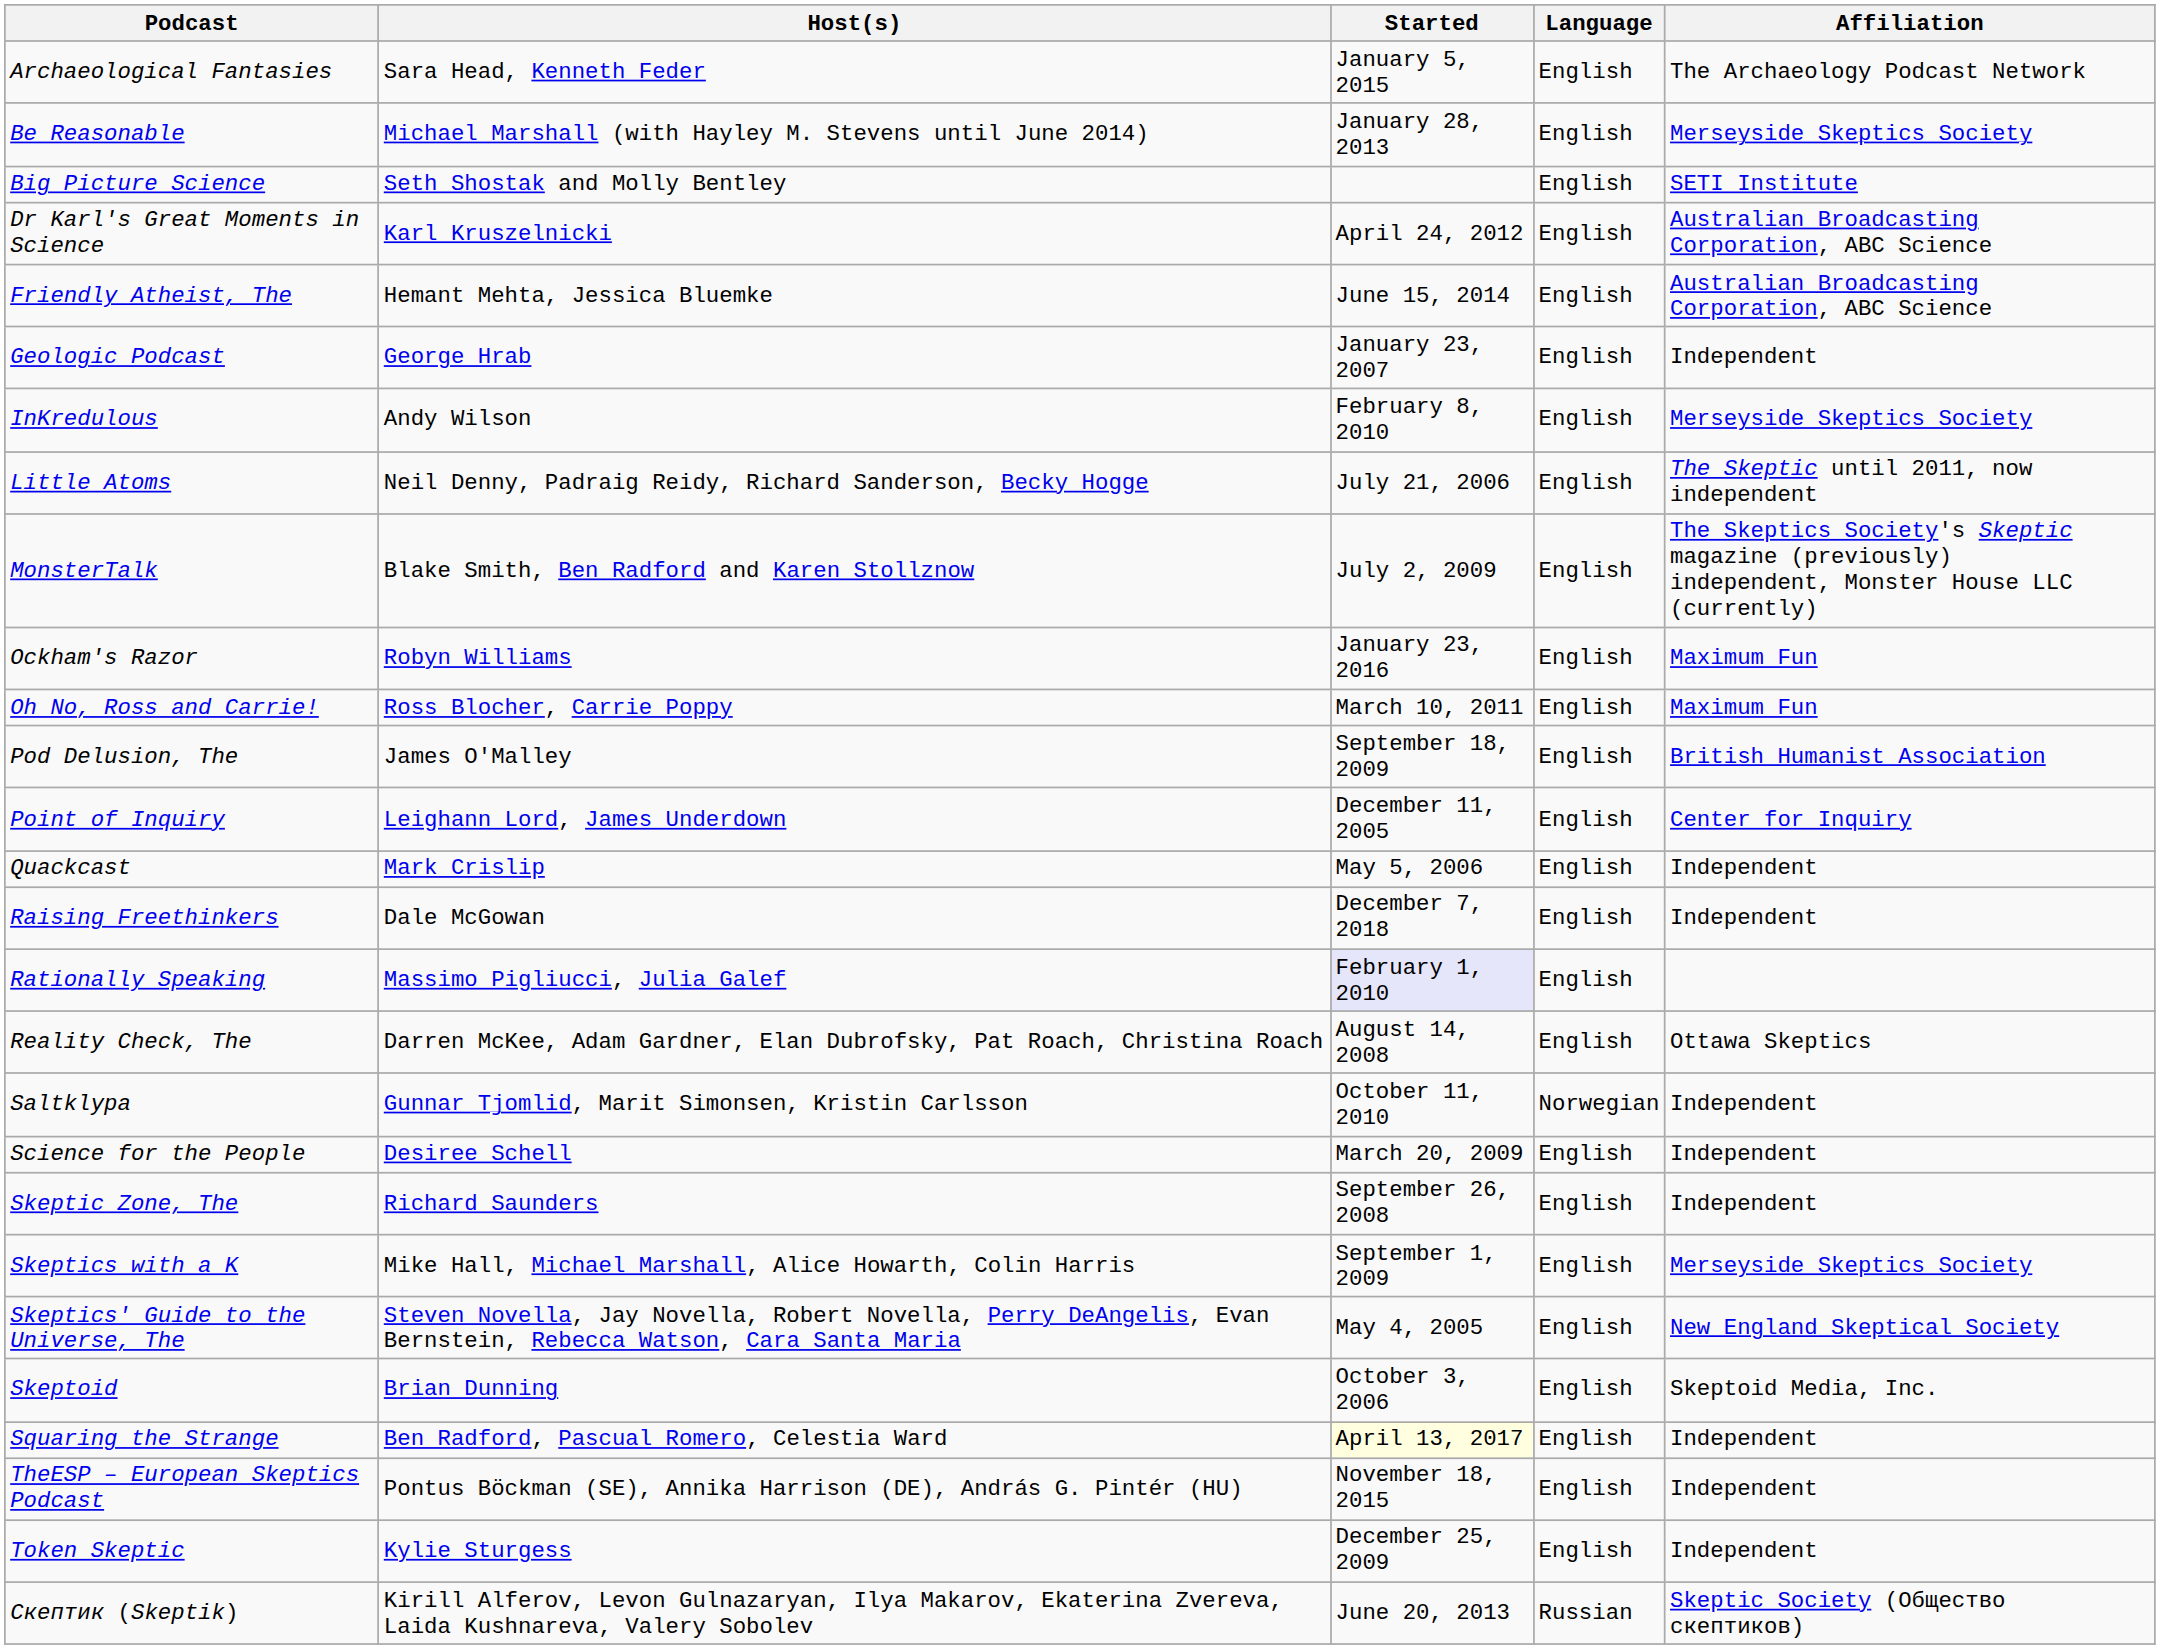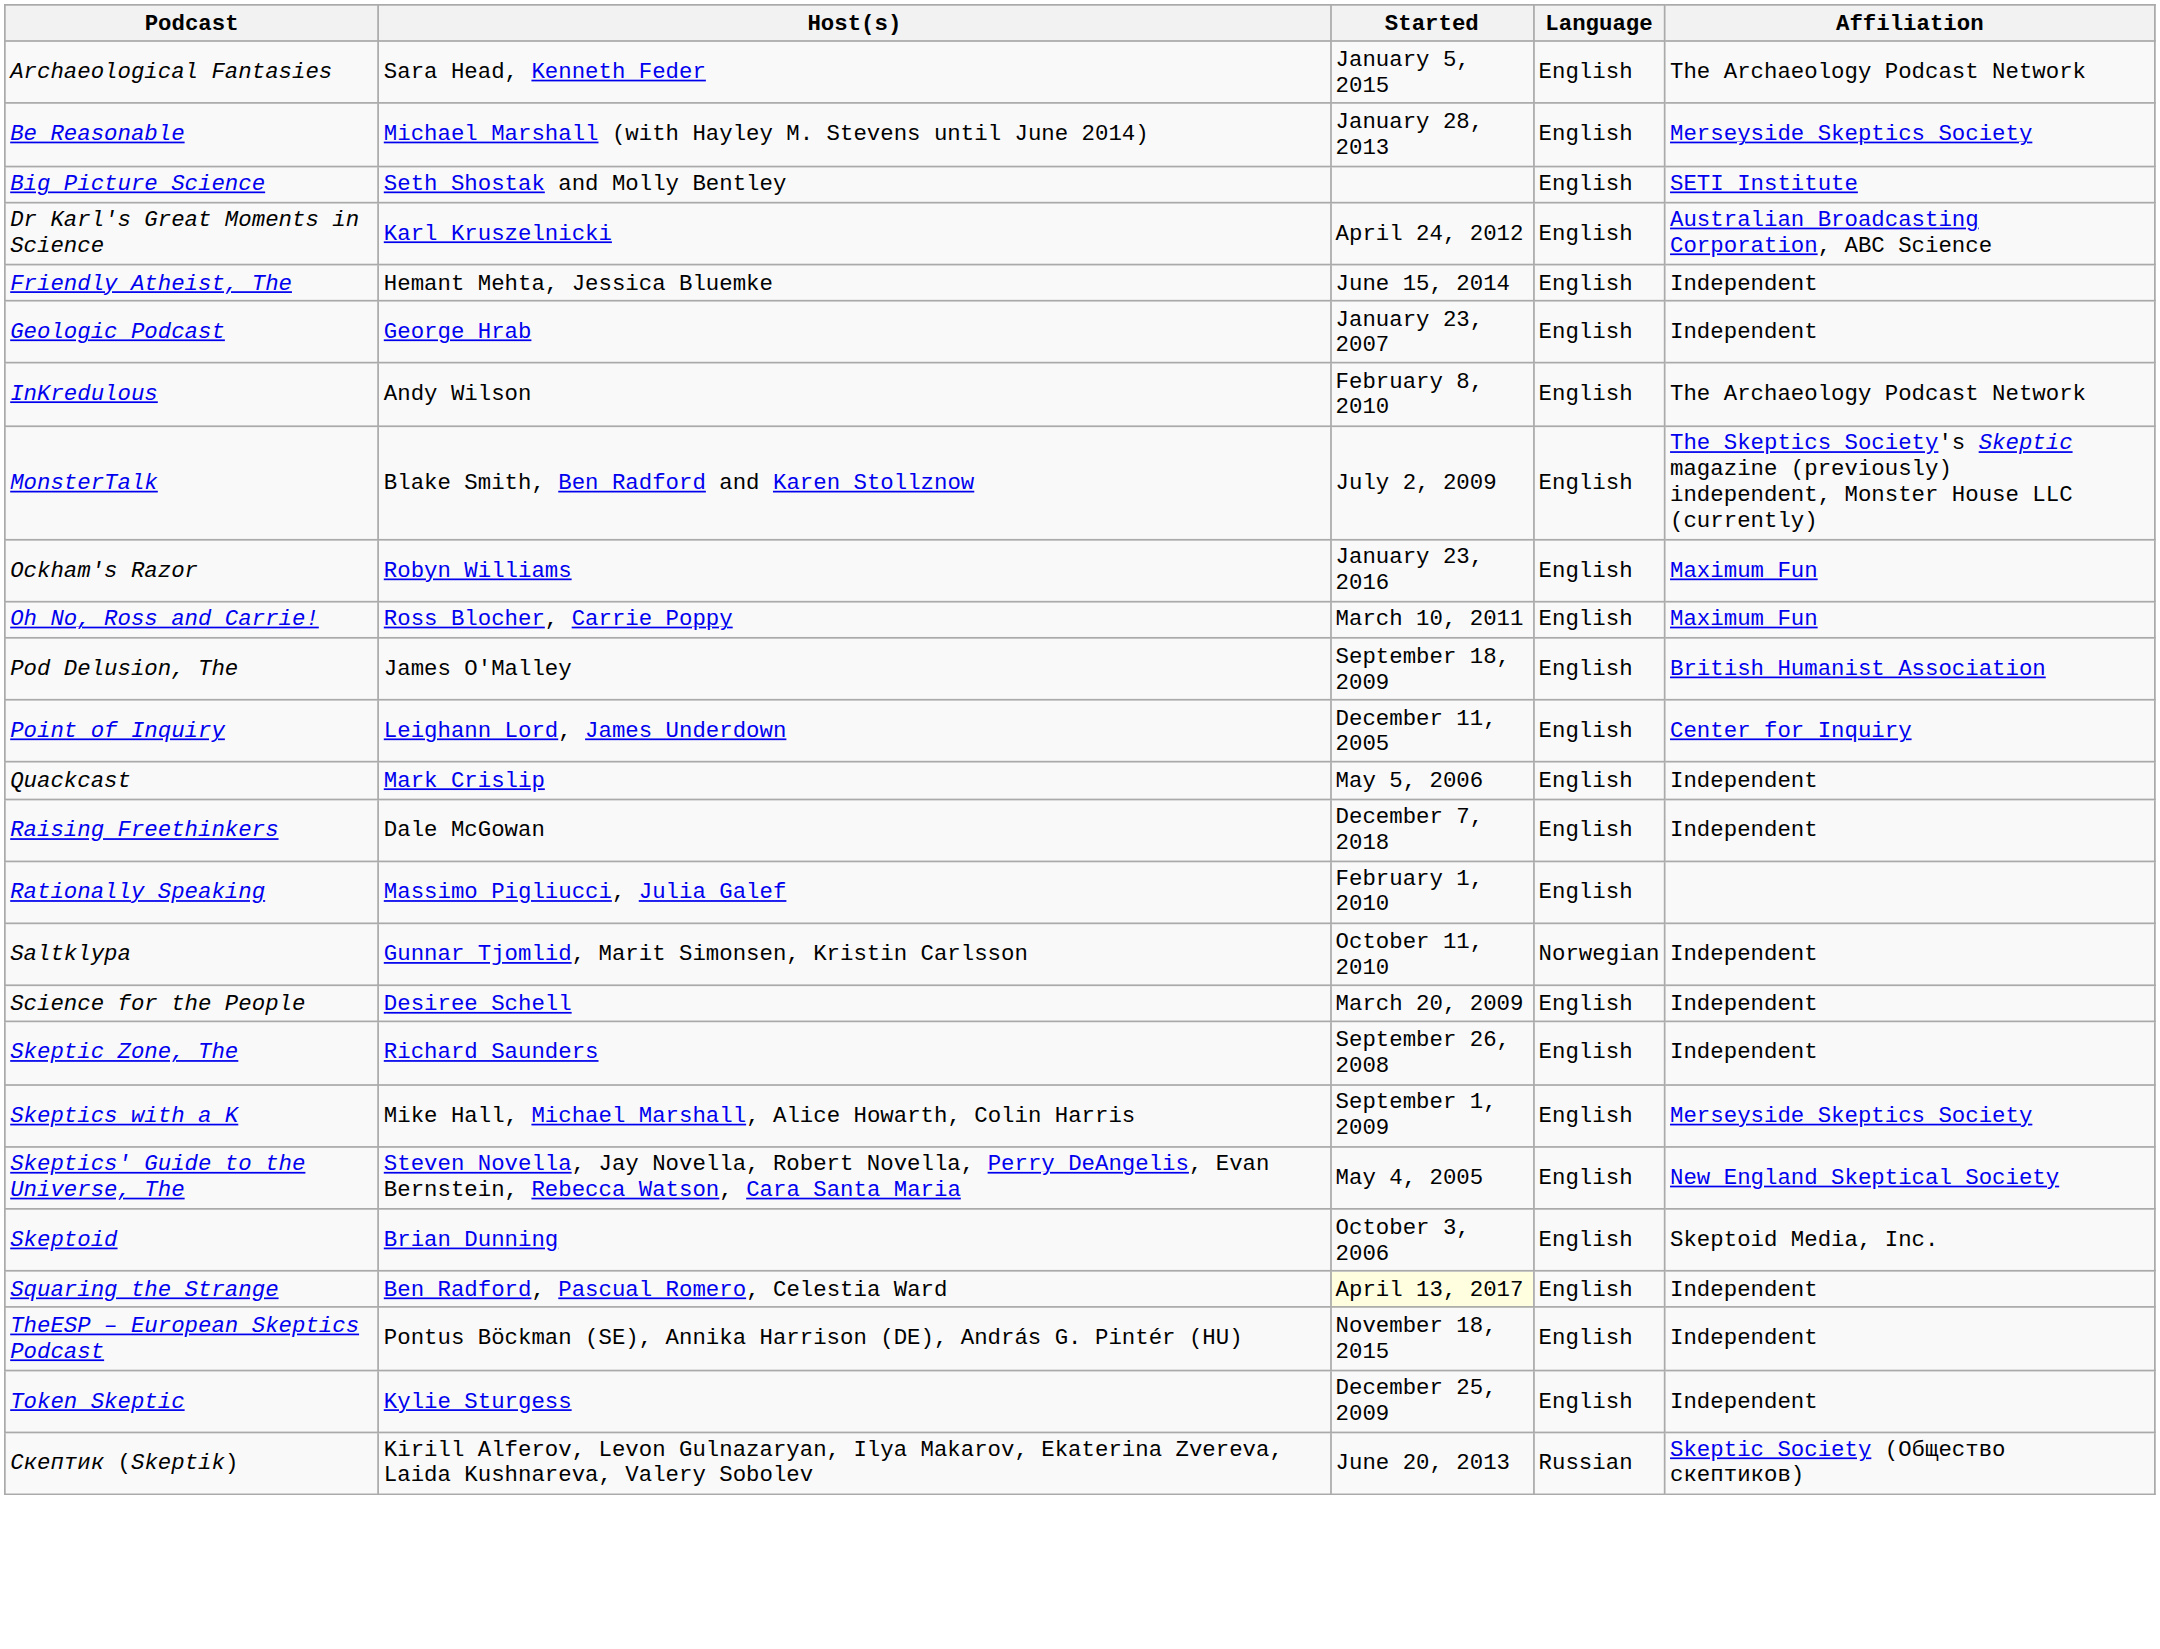 <table class="wikitable sortable">
 <tr>
 <th>Podcast</th>
 <th>Host(s)</th>
 <th data-sort-type=uslongdate>Started</th>
 <th>Language</th>
 <th>Affiliation</th>
 </tr>
 <tr>
 <td><em>Archaeological Fantasies</em></td>
 <td>Sara Head, <a href='#'>Kenneth Feder</a></td>
 <td>January 5, 2015</td>
 <td>English</td>
 <td>The Archaeology Podcast Network</td>
 </tr>
 <tr>
 <td><em><a href='#'>Be Reasonable</a></em></td>
 <td><a href='#'>Michael Marshall</a> (with Hayley M. Stevens until June 2014)</td>
 <td>January 28, 2013</td>
 <td>English</td>
 <td><a href='#'>Merseyside Skeptics Society</a></td>
 </tr>
 <tr>
 <td><em><a href='#'>Big Picture Science</a></em></td>
 <td><a href='#'>Seth Shostak</a> and Molly Bentley</td>
 <td></td>
 <td>English</td>
 <td><a href='#'>SETI Institute</a></td>
 </tr>
 <tr>
 <td><em>Dr Karl's Great Moments in Science</em></td>
 <td><a href='#'>Karl Kruszelnicki</a></td>
 <td>April 24, 2012</td>
 <td>English</td>
 <td><a href='#'>Australian Broadcasting Corporation</a>, ABC Science</td>
 </tr>
 <tr>
 <td><em><a href='#'>Friendly Atheist, The</a></em></td>
 <td>Hemant Mehta, Jessica Bluemke</td>
 <td>June 15, 2014</td>
 <td>English</td>
-<td><a href='#'>Australian Broadcasting Corporation</a>, ABC Science</td>
+<td>Independent</td>
 </tr>
 <tr>
 <td><em><a href='#'>Geologic Podcast</a></em></td>
 <td><a href='#'>George Hrab</a></td>
 <td>January 23, 2007</td>
 <td>English</td>
 <td>Independent</td>
 </tr>
 <tr>
 <td><em><a href='#'>InKredulous</a></em></td>
 <td>Andy Wilson</td>
 <td>February 8, 2010</td>
 <td>English</td>
-<td><a href='#'>Merseyside Skeptics Society</a></td>
-</tr>
-<tr>
-<td><em><a href='#'>Little Atoms</a></em></td>
-<td>Neil Denny, Padraig Reidy, Richard Sanderson, <a href='#'>Becky Hogge</a></td>
-<td>July 21, 2006</td>
-<td>English</td>
-<td><em><a href='#'>The Skeptic</a></em> until 2011, now independent</td>
+<td>The Archaeology Podcast Network</td>
 </tr>
 <tr>
 <td><em><a href='#'>MonsterTalk</a></em></td>
 <td>Blake Smith, <a href='#'>Ben Radford</a> and <a href='#'>Karen Stollznow</a></td>
 <td>July 2, 2009</td>
 <td>English</td>
 <td><a href='#'>The Skeptics Society</a>'s <em><a href='#'>Skeptic</a></em> magazine (previously) <br> independent, Monster House LLC (currently)</td>
 </tr>
 <tr>
 <td><em>Ockham's Razor</em></td>
 <td><a href='#'>Robyn Williams</a></td>
 <td>January 23, 2016</td>
 <td>English</td>
 <td><a href='#'>Maximum Fun</a></td>
 </tr>
 <tr>
 <td><em><a href='#'>Oh No, Ross and Carrie!</a></em></td>
 <td><a href='#'>Ross Blocher</a>, <a href='#'>Carrie Poppy</a></td>
 <td>March 10, 2011</td>
 <td>English</td>
 <td><a href='#'>Maximum Fun</a></td>
 </tr>
 <tr>
 <td><em>Pod Delusion, The</em></td>
 <td>James O'Malley</td>
 <td>September 18, 2009</td>
 <td>English</td>
 <td><a href='#'>British Humanist Association</a></td>
 </tr>
 <tr>
 <td><em><a href='#'>Point of Inquiry</a></em></td>
 <td><a href='#'>Leighann Lord</a>, <a href='#'>James Underdown</a></td>
 <td>December 11, 2005</td>
 <td>English</td>
 <td><a href='#'>Center for Inquiry</a></td>
 </tr>
 <tr>
 <td><em>Quackcast</em></td>
 <td><a href='#'>Mark Crislip</a></td>
 <td>May 5, 2006</td>
 <td>English</td>
 <td>Independent</td>
 </tr>
 <tr>
 <td><em><a href='#'>Raising Freethinkers</a></em></td>
 <td>Dale McGowan</td>
 <td>December 7, 2018</td>
 <td>English</td>
 <td>Independent</td>
 </tr>
 <tr>
 <td><em><a href='#'>Rationally Speaking</a></em></td>
 <td><a href='#'>Massimo Pigliucci</a>, <a href='#'>Julia Galef</a></td>
-<td style="background: lavender;">February 1, 2010</td>
+<td>February 1, 2010</td>
 <td>English</td>
 <td></td>
-</tr>
-<tr>
-<td><em>Reality Check, The</em></td>
-<td>Darren McKee, Adam Gardner, Elan Dubrofsky, Pat Roach, Christina Roach</td>
-<td>August 14, 2008</td>
-<td>English</td>
-<td>Ottawa Skeptics</td>
 </tr>
 <tr>
 <td><em>Saltklypa</em></td>
 <td><a href='#'>Gunnar Tjomlid</a>, Marit Simonsen, Kristin Carlsson</td>
 <td>October 11, 2010</td>
 <td>Norwegian</td>
 <td>Independent</td>
 </tr>
 <tr>
 <td><em>Science for the People</em></td>
 <td><a href='#'>Desiree Schell</a></td>
 <td>March 20, 2009</td>
 <td>English</td>
 <td>Independent</td>
 </tr>
 <tr>
 <td><em><a href='#'>Skeptic Zone, The</a></em></td>
 <td><a href='#'>Richard Saunders</a></td>
 <td>September 26, 2008</td>
 <td>English</td>
 <td>Independent</td>
 </tr>
 <tr>
 <td><em><a href='#'>Skeptics with a K</a></em></td>
 <td>Mike Hall, <a href='#'>Michael Marshall</a>, Alice Howarth, Colin Harris</td>
 <td>September 1, 2009</td>
 <td>English</td>
 <td><a href='#'>Merseyside Skeptics Society</a></td>
 </tr>
 <tr>
 <td><em><a href='#'>Skeptics' Guide to the Universe, The</a></em></td>
 <td><a href='#'>Steven Novella</a>, Jay Novella, Robert Novella, <a href='#'>Perry DeAngelis</a>, Evan Bernstein, <a href='#'>Rebecca Watson</a>, <a href='#'>Cara Santa Maria</a></td>
 <td>May 4, 2005</td>
 <td>English</td>
 <td><a href='#'>New England Skeptical Society</a></td>
 </tr>
 <tr>
 <td><em><a href='#'>Skeptoid</a></em></td>
 <td><a href='#'>Brian Dunning</a></td>
 <td>October 3, 2006</td>
 <td>English</td>
 <td>Skeptoid Media, Inc.</td>
 </tr>
 <tr>
 <td><em><a href='#'>Squaring the Strange</a></em></td>
 <td><a href='#'>Ben Radford</a>, <a href='#'>Pascual Romero</a>, Celestia Ward</td>
 <td style="background: lightyellow;">April 13, 2017</td>
 <td>English</td>
 <td>Independent</td>
 </tr>
 <tr>
 <td><em><a href='#'>TheESP – European Skeptics Podcast</a></em></td>
 <td>Pontus Böckman (SE), Annika Harrison (DE), András G. Pintér (HU)</td>
 <td>November 18, 2015</td>
 <td>English</td>
 <td>Independent</td>
 </tr>
 <tr>
 <td><em><a href='#'>Token Skeptic</a></em></td>
 <td><a href='#'>Kylie Sturgess</a></td>
 <td>December 25, 2009</td>
 <td>English</td>
 <td>Independent</td>
 </tr>
 <tr>
 <td><em>Скептик</em> (<em>Skeptik</em>)</td>
 <td>Kirill Alferov, Levon Gulnazaryan, Ilya Makarov, Ekaterina Zvereva, Laida Kushnareva, Valery Sobolev</td>
 <td>June 20, 2013</td>
 <td>Russian</td>
 <td><a href='#'>Skeptic Society</a> (Общество скептиков)</td>
 </tr>
 </table>
